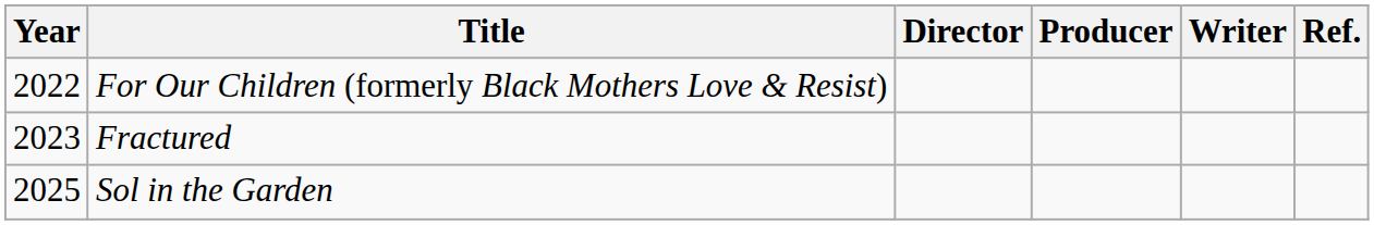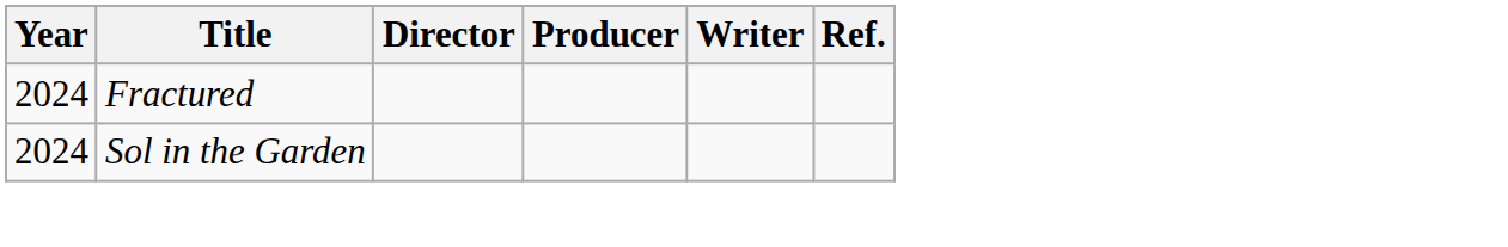 <table class="wikitable">
 <tr>
 <th>Year</th>
 <th>Title</th>
 <th>Director</th>
 <th>Producer</th>
 <th>Writer</th>
 <th>Ref.</th>
 </tr>
 <tr>
-<td>2022</td>
-<td><em>For Our Children</em> (formerly <em>Black Mothers Love & Resist</em>)</td>
-<td></td>
-<td></td>
-<td></td>
-<td></td>
-</tr>
-<tr>
-<td>2023</td>
+<td>2024</td>
 <td><em>Fractured</em></td>
 <td></td>
 <td></td>
 <td></td>
 <td></td>
 </tr>
 <tr>
-<td>2025</td>
+<td>2024</td>
 <td><em>Sol in the Garden</em></td>
 <td></td>
 <td></td>
 <td></td>
 <td></td>
 </tr>
 </table>
